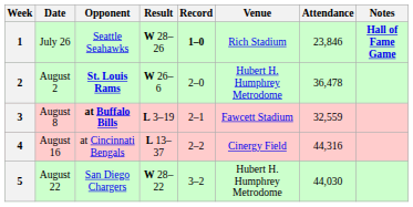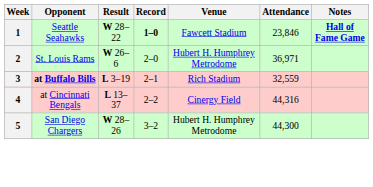 <table class="wikitable" style="text-align:center">
 <tr>
 <th>Week</th>
-<th>Date</th>
 <th>Opponent</th>
 <th>Result</th>
 <th>Record</th>
 <th>Venue</th>
 <th>Attendance</th>
 <th>Notes</th>
 </tr>
 <tr style="background:#cfc">
 <th>1</th>
-<td>July 26</td>
 <td><a href='#'>Seattle Seahawks</a></td>
-<td><strong>W</strong> 28–26</td>
+<td><strong>W</strong> 28–22</td>
 <td><strong>1–0</strong></td>
-<td><a href='#'>Rich Stadium</a></td>
+<td><a href='#'>Fawcett Stadium</a> </td>
 <td>23,846</td>
 <td><strong><a href='#'>Hall of Fame Game</a></strong></td>
 </tr>
 <tr style="background:#cfc">
 <th>2</th>
-<td>August 2</td>
-<td><strong><a href='#'>St. Louis Rams</a></strong></td>
+<td><a href='#'>St. Louis Rams</a></td>
 <td><strong>W</strong> 26–6</td>
 <td>2–0</td>
 <td><a href='#'>Hubert H. Humphrey Metrodome</a></td>
-<td>36,478</td>
+<td>36,971</td>
 <td></td>
 </tr>
 <tr style="background:#fcc">
 <th>3</th>
-<td>August 8</td>
 <td><strong>at <a href='#'>Buffalo Bills</a></strong></td>
 <td><strong>L</strong> 3–19</td>
 <td>2–1</td>
-<td><a href='#'>Fawcett Stadium</a> </td>
+<td><a href='#'>Rich Stadium</a></td>
 <td>32,559</td>
 <td></td>
 </tr>
 <tr style="background:#fcc">
 <th>4</th>
-<td>August 16</td>
 <td>at <a href='#'>Cincinnati Bengals</a></td>
 <td><strong>L</strong> 13–37</td>
 <td>2–2</td>
 <td><a href='#'>Cinergy Field</a></td>
 <td>44,316</td>
 <td></td>
 </tr>
 <tr style="background:#cfc">
 <th>5</th>
-<td>August 22</td>
 <td><a href='#'>San Diego Chargers</a></td>
-<td><strong>W</strong> 28–22</td>
+<td><strong>W</strong> 28–26</td>
 <td>3–2</td>
 <td>Hubert H. Humphrey Metrodome</td>
-<td>44,030</td>
+<td>44,300</td>
 <td></td>
 </tr>
 </table>
